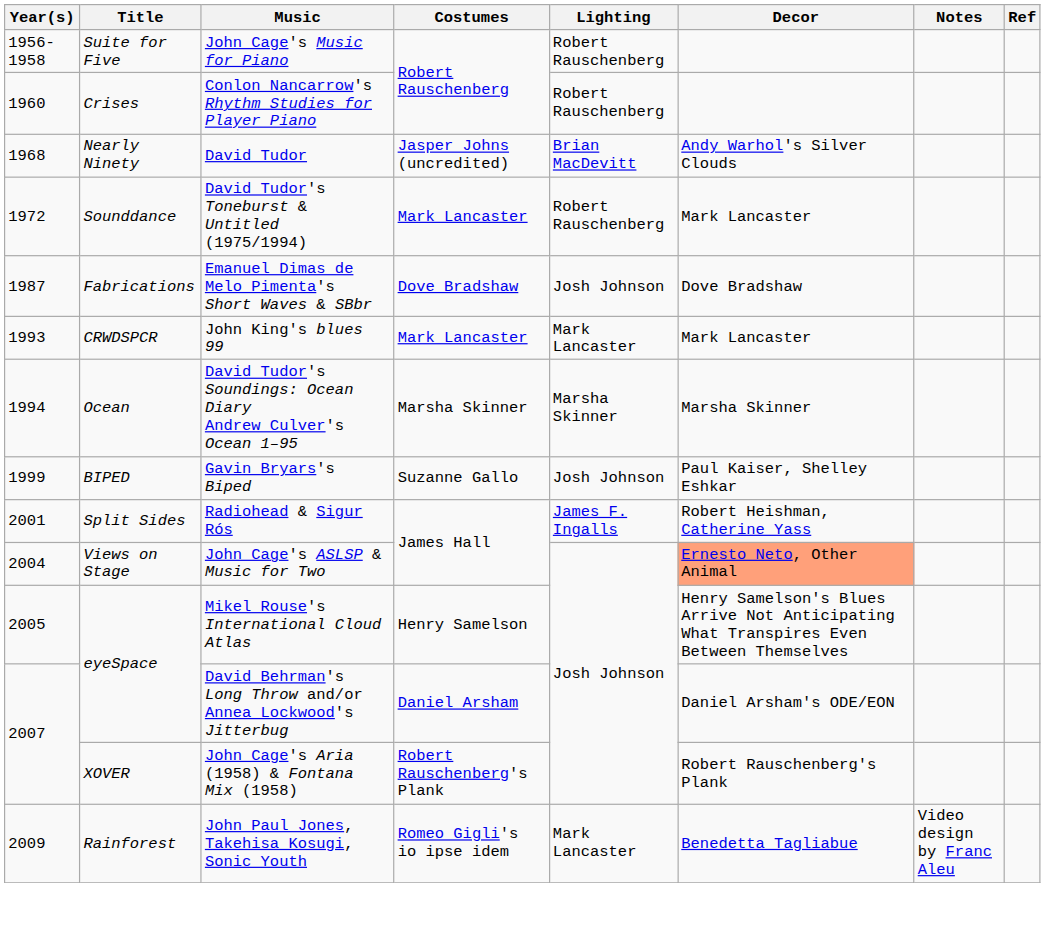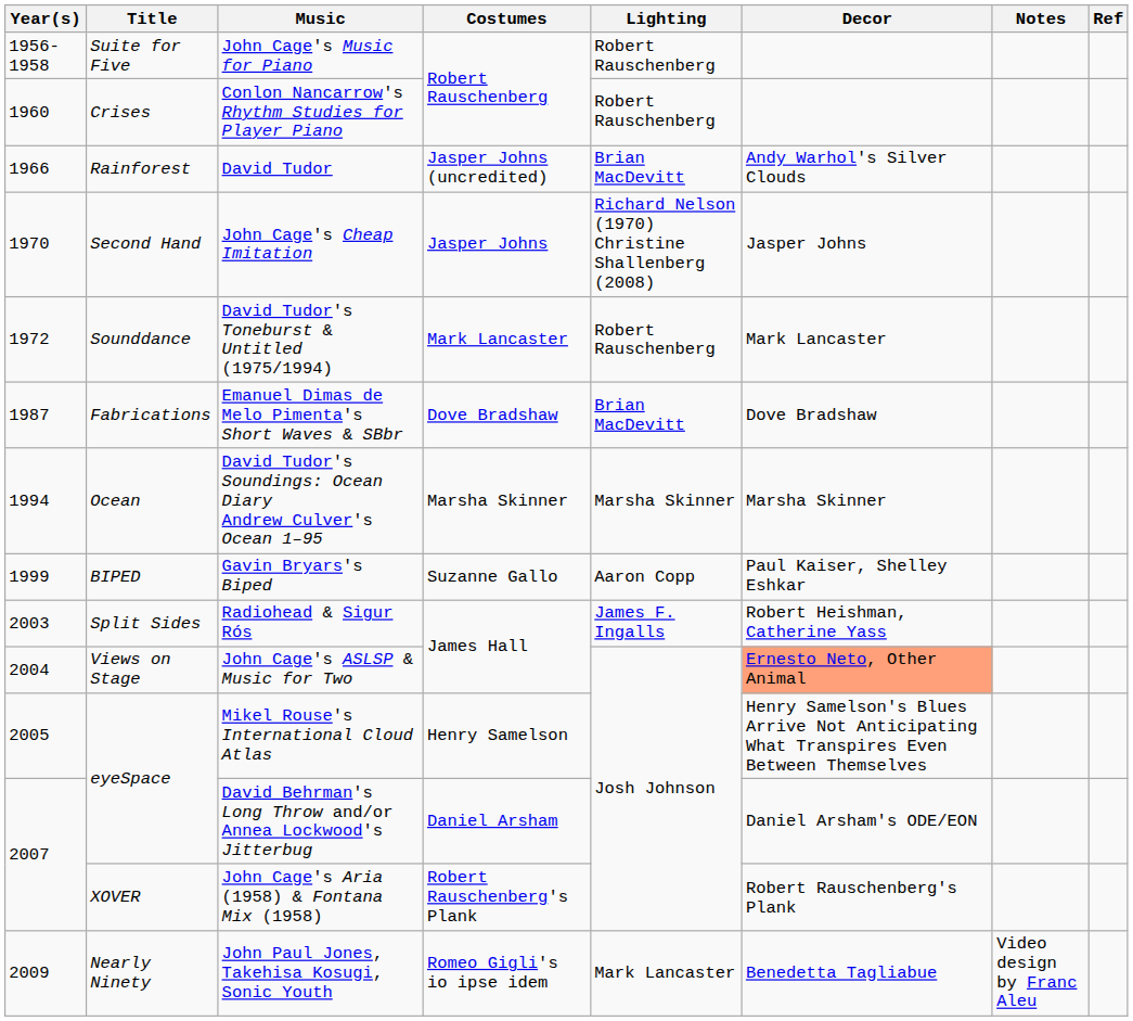 <table class="wikitable sortable">
 <tr>
 <th>Year(s)</th>
 <th>Title</th>
 <th>Music</th>
 <th>Costumes</th>
 <th>Lighting</th>
 <th>Decor</th>
 <th>Notes</th>
 <th class="unsortable">Ref</th>
 </tr>
 <tr>
 <td>1956-1958</td>
 <td><em>Suite for Five</em></td>
 <td><a href='#'>John Cage</a>'s <em><a href='#'>Music for Piano</a></em></td>
 <td rowspan="2"><a href='#'>Robert Rauschenberg</a></td>
 <td>Robert Rauschenberg</td>
 <td></td>
 <td></td>
 <td></td>
 </tr>
 <tr>
 <td>1960</td>
 <td><em>Crises</em></td>
 <td><a href='#'>Conlon Nancarrow</a>'s <em><a href='#'>Rhythm Studies for Player Piano</a></em></td>
 <td>Robert Rauschenberg</td>
 <td></td>
 <td></td>
 <td></td>
 </tr>
 <tr>
-<td>1968</td>
-<td><em>Nearly Ninety</em></td>
+<td>1966</td>
+<td><em>Rainforest</em></td>
 <td><a href='#'>David Tudor</a></td>
 <td><a href='#'>Jasper Johns</a> (uncredited)</td>
 <td><a href='#'>Brian MacDevitt</a></td>
 <td><a href='#'>Andy Warhol</a>'s Silver Clouds</td>
+<td></td>
+<td></td>
+</tr>
+<tr>
+<td>1970</td>
+<td><em>Second Hand</em></td>
+<td><a href='#'>John Cage</a>'s <em><a href='#'>Cheap Imitation</a></em></td>
+<td><a href='#'>Jasper Johns</a></td>
+<td><a href='#'>Richard Nelson</a> (1970)<br> Christine Shallenberg (2008)</td>
+<td>Jasper Johns</td>
 <td></td>
 <td></td>
 </tr>
 <tr>
 <td>1972</td>
 <td><em>Sounddance</em></td>
 <td><a href='#'>David Tudor</a>'s <em>Toneburst</em> & <em>Untitled</em> (1975/1994)</td>
 <td><a href='#'>Mark Lancaster</a></td>
 <td>Robert Rauschenberg</td>
 <td>Mark Lancaster</td>
 <td></td>
 <td></td>
 </tr>
 <tr>
 <td>1987</td>
 <td><em>Fabrications</em></td>
 <td><a href='#'>Emanuel Dimas de Melo Pimenta</a>'s <em>Short Waves</em> & <em>SBbr</em></td>
 <td><a href='#'>Dove Bradshaw</a></td>
-<td>Josh Johnson</td>
+<td><a href='#'>Brian MacDevitt</a></td>
 <td>Dove Bradshaw</td>
-<td></td>
-<td></td>
-</tr>
-<tr>
-<td>1993</td>
-<td><em>CRWDSPCR</em></td>
-<td>John King's <em>blues 99</em></td>
-<td><a href='#'>Mark Lancaster</a></td>
-<td>Mark Lancaster</td>
-<td>Mark Lancaster</td>
 <td></td>
 <td></td>
 </tr>
 <tr>
 <td>1994</td>
 <td><em>Ocean</em></td>
 <td><a href='#'>David Tudor</a>'s <em>Soundings: Ocean Diary</em><br><a href='#'>Andrew Culver</a>'s <em>Ocean 1–95</em></td>
 <td>Marsha Skinner</td>
 <td>Marsha Skinner</td>
 <td>Marsha Skinner</td>
 <td></td>
 <td></td>
 </tr>
 <tr>
 <td>1999</td>
 <td><em>BIPED</em></td>
 <td><a href='#'>Gavin Bryars</a>'s <em>Biped</em></td>
 <td>Suzanne Gallo</td>
-<td>Josh Johnson</td>
+<td>Aaron Copp</td>
 <td>Paul Kaiser, Shelley Eshkar</td>
 <td></td>
 <td></td>
 </tr>
 <tr>
-<td>2001</td>
+<td>2003</td>
 <td><em>Split Sides</em></td>
 <td><a href='#'>Radiohead</a> & <a href='#'>Sigur Rós</a></td>
 <td rowspan="2">James Hall</td>
 <td><a href='#'>James F. Ingalls</a></td>
 <td>Robert Heishman, <a href='#'>Catherine Yass</a></td>
 <td></td>
 <td></td>
 </tr>
 <tr>
 <td>2004</td>
 <td><em>Views on Stage</em></td>
 <td><a href='#'>John Cage</a>'s <em><a href='#'>ASLSP</a></em> & <em>Music for Two</em></td>
 <td rowspan="4">Josh Johnson</td>
 <td style="background: lightsalmon;"><a href='#'>Ernesto Neto</a>, Other Animal</td>
 <td></td>
 <td></td>
 </tr>
 <tr>
 <td>2005</td>
 <td rowspan="2"><em>eyeSpace</em></td>
 <td><a href='#'>Mikel Rouse</a>'s <em>International Cloud Atlas</em></td>
 <td>Henry Samelson</td>
 <td>Henry Samelson's Blues Arrive Not Anticipating What Transpires Even Between Themselves</td>
 <td></td>
 <td></td>
 </tr>
 <tr>
 <td rowspan="2">2007</td>
 <td><a href='#'>David Behrman</a>'s <em>Long Throw</em> and/or <a href='#'>Annea Lockwood</a>'s <em>Jitterbug</em></td>
 <td><a href='#'>Daniel Arsham</a></td>
 <td>Daniel Arsham's ODE/EON</td>
 <td></td>
 <td></td>
 </tr>
 <tr>
 <td><em>XOVER</em></td>
 <td><a href='#'>John Cage</a>'s <em>Aria</em> (1958) & <em>Fontana Mix</em> (1958)</td>
 <td><a href='#'>Robert Rauschenberg</a>'s Plank</td>
 <td>Robert Rauschenberg's Plank</td>
 <td></td>
 <td></td>
 </tr>
 <tr>
 <td>2009</td>
-<td><em>Rainforest</em></td>
+<td><em>Nearly Ninety</em></td>
 <td><a href='#'>John Paul Jones</a>, <a href='#'>Takehisa Kosugi</a>, <a href='#'>Sonic Youth</a></td>
 <td><a href='#'>Romeo Gigli</a>'s io ipse idem</td>
 <td>Mark Lancaster</td>
 <td><a href='#'>Benedetta Tagliabue</a></td>
 <td>Video design by <a href='#'>Franc Aleu</a></td>
 <td></td>
 </tr>
 </table>
